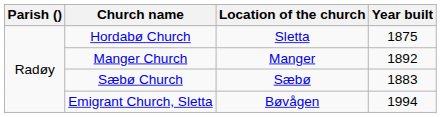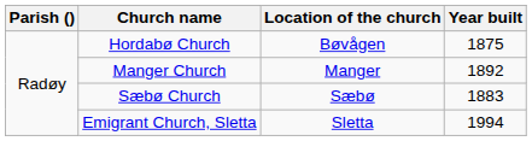 <table class="wikitable" style="text-align:center">
 <tr>
 <th>Parish ()</th>
 <th>Church name</th>
 <th>Location of the church</th>
 <th>Year built</th>
 </tr>
 <tr>
 <td rowspan="4">Radøy</td>
 <td><a href='#'>Hordabø Church</a></td>
-<td><a href='#'>Sletta</a></td>
+<td><a href='#'>Bøvågen</a></td>
 <td>1875</td>
 </tr>
 <tr>
 <td><a href='#'>Manger Church</a></td>
 <td><a href='#'>Manger</a></td>
 <td>1892</td>
 </tr>
 <tr>
 <td><a href='#'>Sæbø Church</a></td>
 <td><a href='#'>Sæbø</a></td>
 <td>1883</td>
 </tr>
 <tr>
 <td><a href='#'>Emigrant Church, Sletta</a></td>
-<td><a href='#'>Bøvågen</a></td>
+<td><a href='#'>Sletta</a></td>
 <td>1994</td>
 </tr>
 </table>
